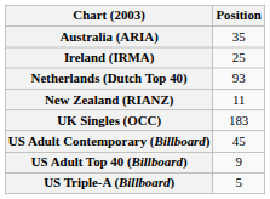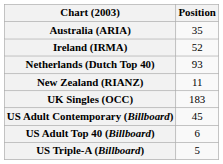 <table class="wikitable sortable plainrowheaders">
 <tr>
 <th>Chart (2003)</th>
 <th>Position</th>
 </tr>
 <tr>
 <th scope="row">Australia (ARIA)</th>
 <td align="center">35</td>
 </tr>
 <tr>
 <th scope="row">Ireland (IRMA)</th>
-<td align="center">25</td>
+<td align="center">52</td>
 </tr>
 <tr>
 <th scope="row">Netherlands (Dutch Top 40)</th>
 <td align="center">93</td>
 </tr>
 <tr>
 <th scope="row">New Zealand (RIANZ)</th>
 <td align="center">11</td>
 </tr>
 <tr>
 <th scope="row">UK Singles (OCC)</th>
 <td align="center">183</td>
 </tr>
 <tr>
 <th scope="row">US Adult Contemporary (<em>Billboard</em>)</th>
 <td align="center">45</td>
 </tr>
 <tr>
 <th scope="row">US Adult Top 40 (<em>Billboard</em>)</th>
-<td align="center">9</td>
+<td align="center">6</td>
 </tr>
 <tr>
 <th scope="row">US Triple-A (<em>Billboard</em>)</th>
 <td align="center">5</td>
 </tr>
 </table>
